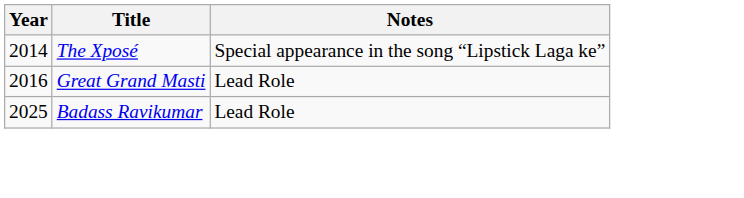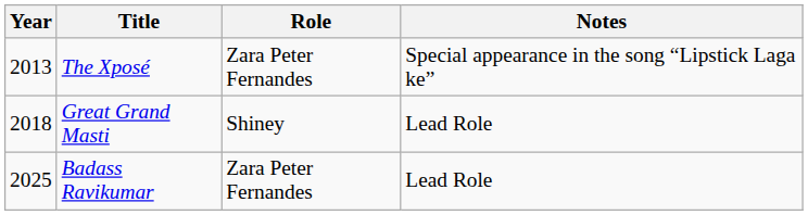 <table class="wikitable" text-align:center;">
 <tr>
 <th>Year</th>
 <th>Title</th>
+<th>Role</th>
 <th>Notes</th>
 </tr>
 <tr>
-<td>2014</td>
+<td>2013</td>
 <td><em><a href='#'>The Xposé</a></em></td>
+<td>Zara Peter Fernandes</td>
 <td>Special appearance in the song “Lipstick Laga ke”</td>
 </tr>
 <tr>
-<td>2016</td>
+<td>2018</td>
 <td><em><a href='#'>Great Grand Masti</a></em></td>
+<td>Shiney</td>
 <td>Lead Role</td>
 </tr>
 <tr>
 <td>2025</td>
 <td><em><a href='#'>Badass Ravikumar</a></em></td>
+<td>Zara Peter Fernandes</td>
 <td>Lead Role</td>
 </tr>
 </table>
